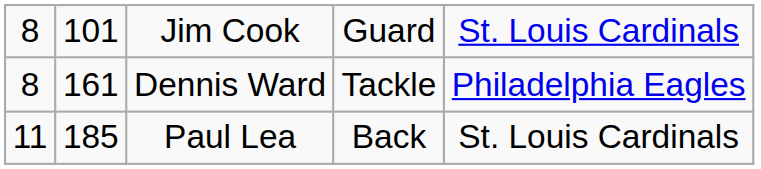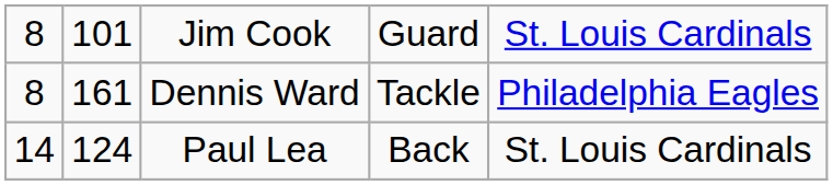 <table class="wikitable" style="text-align:center">
 <tr>
 <td>8</td>
 <td>101</td>
 <td>Jim Cook</td>
 <td>Guard</td>
 <td><a href='#'>St. Louis Cardinals</a></td>
 </tr>
 <tr>
 <td>8</td>
 <td>161</td>
 <td>Dennis Ward</td>
 <td>Tackle</td>
 <td><a href='#'>Philadelphia Eagles</a></td>
 </tr>
 <tr>
-<td>11</td>
-<td>185</td>
+<td>14</td>
+<td>124</td>
 <td>Paul Lea</td>
 <td>Back</td>
 <td>St. Louis Cardinals</td>
 </tr>
 </table>
